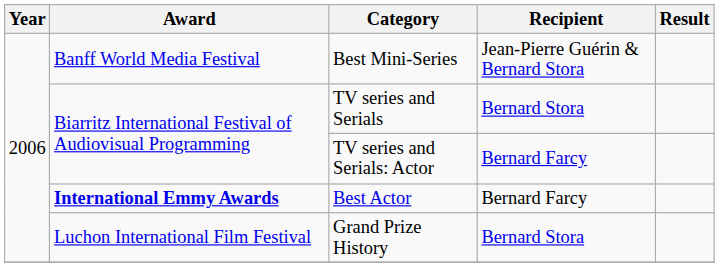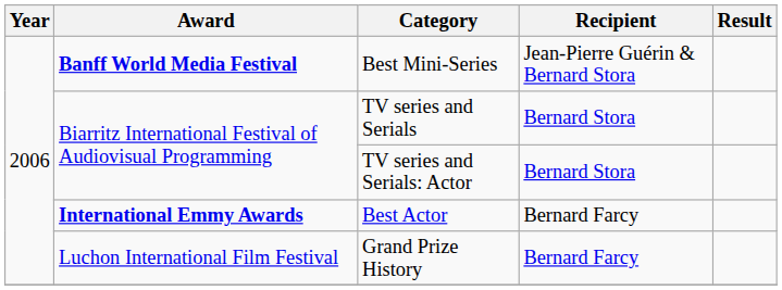 <table class="wikitable" style="width:99%;">
 <tr>
 <th>Year</th>
 <th>Award</th>
 <th>Category</th>
 <th>Recipient</th>
 <th>Result</th>
 </tr>
 <tr>
 <td rowspan=5>2006</td>
-<td><a href='#'>Banff World Media Festival</a></td>
+<td><strong><a href='#'>Banff World Media Festival</a></strong></td>
 <td>Best Mini-Series</td>
 <td>Jean-Pierre Guérin & <a href='#'>Bernard Stora</a></td>
 <td></td>
 </tr>
 <tr>
 <td rowspan=2><a href='#'>Biarritz International Festival of Audiovisual Programming</a></td>
 <td>TV series and Serials</td>
 <td><a href='#'>Bernard Stora</a></td>
 <td></td>
 </tr>
 <tr>
 <td>TV series and Serials: Actor</td>
-<td><a href='#'>Bernard Farcy</a></td>
+<td><a href='#'>Bernard Stora</a></td>
 <td></td>
 </tr>
 <tr>
 <td><strong><a href='#'>International Emmy Awards</a></strong></td>
 <td><a href='#'>Best Actor</a></td>
 <td>Bernard Farcy</td>
 <td></td>
 </tr>
 <tr>
 <td><a href='#'>Luchon International Film Festival</a></td>
 <td>Grand Prize History</td>
-<td><a href='#'>Bernard Stora</a></td>
+<td><a href='#'>Bernard Farcy</a></td>
 <td></td>
 </tr>
 <tr>
 </tr>
 </table>
